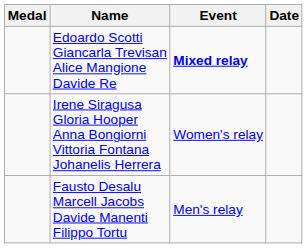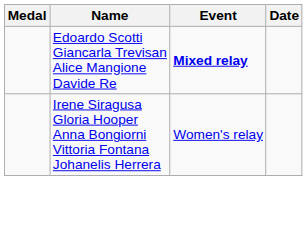 <table class="wikitable sortable" style="font-size:90%">
 <tr>
 <th>Medal</th>
 <th>Name</th>
 <th>Event</th>
 <th>Date</th>
 </tr>
 <tr>
 <td></td>
 <td><a href='#'>Edoardo Scotti</a><br><a href='#'>Giancarla Trevisan</a><br><a href='#'>Alice Mangione</a><br><a href='#'>Davide Re</a></td>
 <td><strong><a href='#'>Mixed  relay</a></strong></td>
 <td></td>
 </tr>
 <tr>
 <td></td>
 <td><a href='#'>Irene Siragusa</a><br><a href='#'>Gloria Hooper</a><br><a href='#'>Anna Bongiorni</a><br><a href='#'>Vittoria Fontana</a><br><a href='#'>Johanelis Herrera</a></td>
 <td><a href='#'>Women's  relay</a></td>
 <td></td>
 </tr>
-<tr>
-<td></td>
-<td><a href='#'>Fausto Desalu</a><br><a href='#'>Marcell Jacobs</a><br><a href='#'>Davide Manenti</a><br><a href='#'>Filippo Tortu</a></td>
-<td><a href='#'>Men's  relay</a></td>
-<td></td>
-</tr>
 </table>
